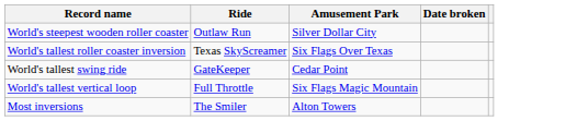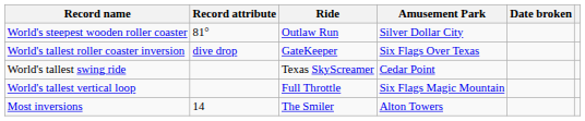 <table class="wikitable sortable">
 <tr>
 <th>Record name</th>
+<th class="unsortable">Record attribute</th>
 <th>Ride</th>
 <th>Amusement Park</th>
 <th>Date broken</th>
 <th class="unsortable"></th>
 </tr>
 <tr>
 <td><a href='#'>World's steepest wooden roller coaster</a></td>
+<td>81°</td>
 <td><a href='#'>Outlaw Run</a></td>
 <td><a href='#'>Silver Dollar City</a></td>
 <td></td>
 <td></td>
 </tr>
 <tr>
 <td><a href='#'>World's tallest roller coaster inversion</a></td>
-<td>Texas <a href='#'>SkyScreamer</a></td>
+<td> <a href='#'>dive drop</a></td>
+<td><a href='#'>GateKeeper</a></td>
 <td><a href='#'>Six Flags Over Texas</a></td>
 <td></td>
 <td></td>
 </tr>
 <tr>
 <td>World's tallest <a href='#'>swing ride</a></td>
-<td><a href='#'>GateKeeper</a></td>
+<td></td>
+<td>Texas <a href='#'>SkyScreamer</a></td>
 <td><a href='#'>Cedar Point</a></td>
 <td></td>
 <td></td>
 </tr>
 <tr>
 <td><a href='#'>World's tallest vertical loop</a></td>
+<td></td>
 <td><a href='#'>Full Throttle</a></td>
 <td><a href='#'>Six Flags Magic Mountain</a></td>
 <td></td>
 <td></td>
 </tr>
 <tr>
 <td><a href='#'>Most inversions</a></td>
+<td>14</td>
 <td><a href='#'>The Smiler</a></td>
 <td><a href='#'>Alton Towers</a></td>
 <td></td>
 <td></td>
 </tr>
 </table>
